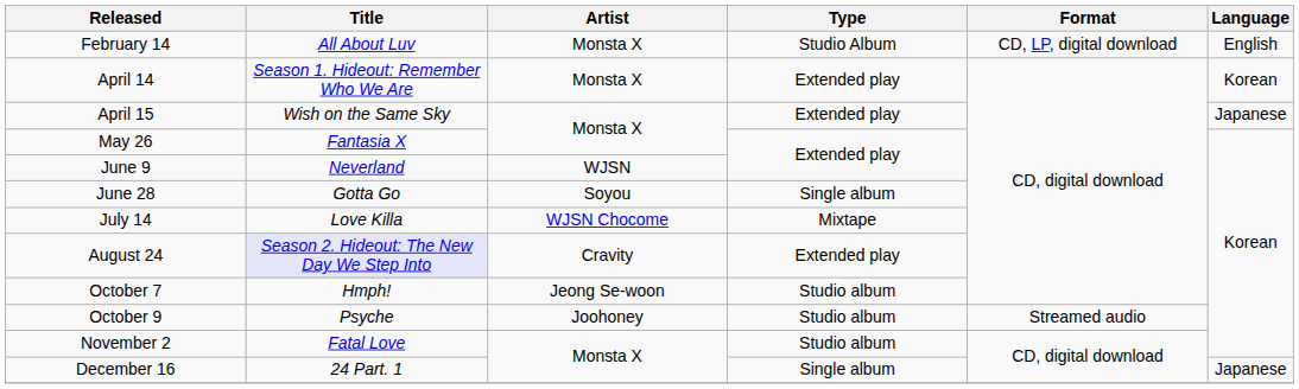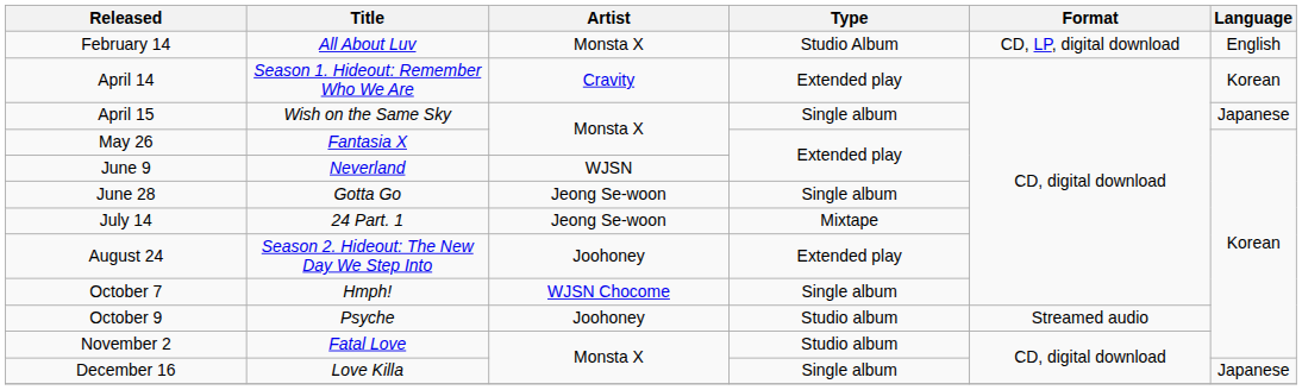 <table class="wikitable" style="text-align: center;">
 <tr>
 <th style="width:20%;">Released</th>
 <th style="width:20%;">Title</th>
 <th style="width:20%;">Artist</th>
 <th style="width:20%;">Type</th>
 <th style="width:20%;">Format</th>
 <th style="width:20%;">Language</th>
 </tr>
 <tr>
 <td>February 14</td>
 <td><em><a href='#'>All About Luv</a></em></td>
 <td>Monsta X</td>
 <td>Studio Album</td>
 <td>CD, <a href='#'>LP</a>, digital download</td>
 <td>English</td>
 </tr>
 <tr>
 <td>April 14</td>
 <td><em><a href='#'>Season 1. Hideout: Remember Who We Are</a></em></td>
-<td>Monsta X</td>
+<td><a href='#'>Cravity</a></td>
 <td>Extended play</td>
 <td rowspan="8">CD, digital download</td>
 <td>Korean</td>
 </tr>
 <tr>
 <td>April 15</td>
 <td><em>Wish on the Same Sky</em></td>
 <td rowspan="2">Monsta X</td>
-<td>Extended play</td>
+<td>Single album</td>
 <td>Japanese</td>
 </tr>
 <tr>
 <td>May 26</td>
 <td><em><a href='#'>Fantasia X</a></em></td>
 <td rowspan="2">Extended play</td>
 <td rowspan="8">Korean</td>
 </tr>
 <tr>
 <td>June 9</td>
 <td><em><a href='#'>Neverland</a></em></td>
 <td>WJSN</td>
 </tr>
 <tr>
 <td>June 28</td>
 <td><em>Gotta Go</em></td>
-<td>Soyou</td>
+<td>Jeong Se-woon</td>
 <td>Single album</td>
 </tr>
 <tr>
 <td>July 14</td>
-<td><em>Love Killa</em></td>
-<td><a href='#'>WJSN Chocome</a></td>
+<td><em>24 Part. 1</em></td>
+<td>Jeong Se-woon</td>
 <td>Mixtape</td>
 </tr>
 <tr>
 <td>August 24</td>
-<td style="background: lavender;"><em><a href='#'>Season 2. Hideout: The New Day We Step Into</a></em></td>
-<td>Cravity</td>
+<td><em><a href='#'>Season 2. Hideout: The New Day We Step Into</a></em></td>
+<td>Joohoney</td>
 <td>Extended play</td>
 </tr>
 <tr>
 <td>October 7</td>
 <td><em>Hmph!</em></td>
-<td>Jeong Se-woon</td>
-<td>Studio album</td>
+<td><a href='#'>WJSN Chocome</a></td>
+<td>Single album</td>
 </tr>
 <tr>
 <td>October 9</td>
 <td><em>Psyche</em></td>
 <td>Joohoney</td>
 <td>Studio album</td>
 <td>Streamed audio</td>
 </tr>
 <tr>
 <td>November 2</td>
 <td><em><a href='#'>Fatal Love</a></em></td>
 <td rowspan="2">Monsta X</td>
 <td>Studio album</td>
 <td rowspan="2">CD, digital download</td>
 </tr>
 <tr>
 <td>December 16</td>
-<td><em>24 Part. 1</em></td>
+<td><em>Love Killa</em></td>
 <td>Single album</td>
 <td>Japanese</td>
 </tr>
 <tr>
 </tr>
 </table>
